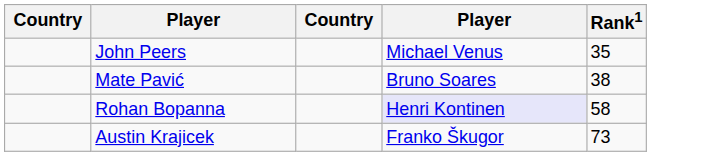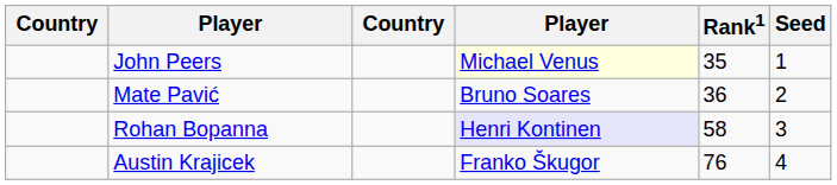 <table class="sortable wikitable">
 <tr>
 <th width="70">Country</th>
 <th width="175">Player</th>
 <th width="70">Country</th>
 <th width="175">Player</th>
 <th>Rank<sup>1</sup></th>
+<th>Seed</th>
 </tr>
 <tr>
 <td></td>
 <td><a href='#'>John Peers</a></td>
 <td></td>
-<td><a href='#'>Michael Venus</a></td>
+<td style="background: lightyellow;"><a href='#'>Michael Venus</a></td>
 <td>35</td>
+<td>1</td>
 </tr>
 <tr>
 <td></td>
 <td><a href='#'>Mate Pavić</a></td>
 <td></td>
 <td><a href='#'>Bruno Soares</a></td>
-<td>38</td>
+<td>36</td>
+<td>2</td>
 </tr>
 <tr>
 <td></td>
 <td><a href='#'>Rohan Bopanna</a></td>
 <td></td>
 <td style="background: lavender;"><a href='#'>Henri Kontinen</a></td>
 <td>58</td>
+<td>3</td>
 </tr>
 <tr>
 <td></td>
 <td><a href='#'>Austin Krajicek</a></td>
 <td></td>
 <td><a href='#'>Franko Škugor</a></td>
-<td>73</td>
+<td>76</td>
+<td>4</td>
 </tr>
 </table>
